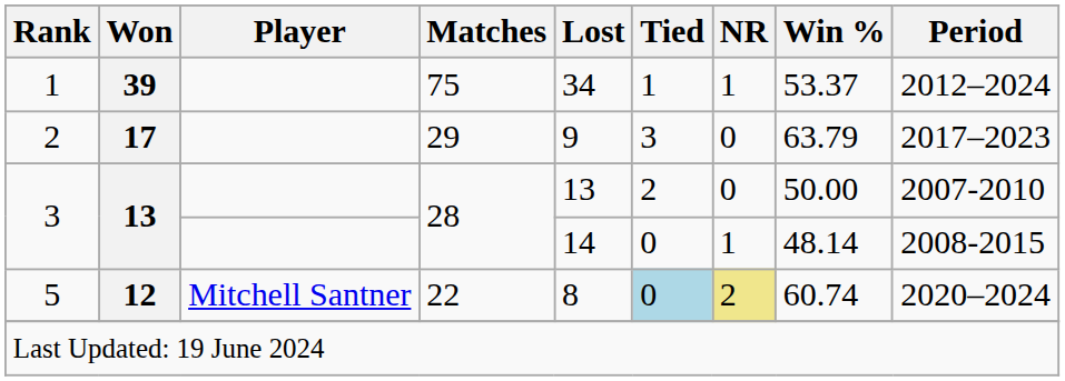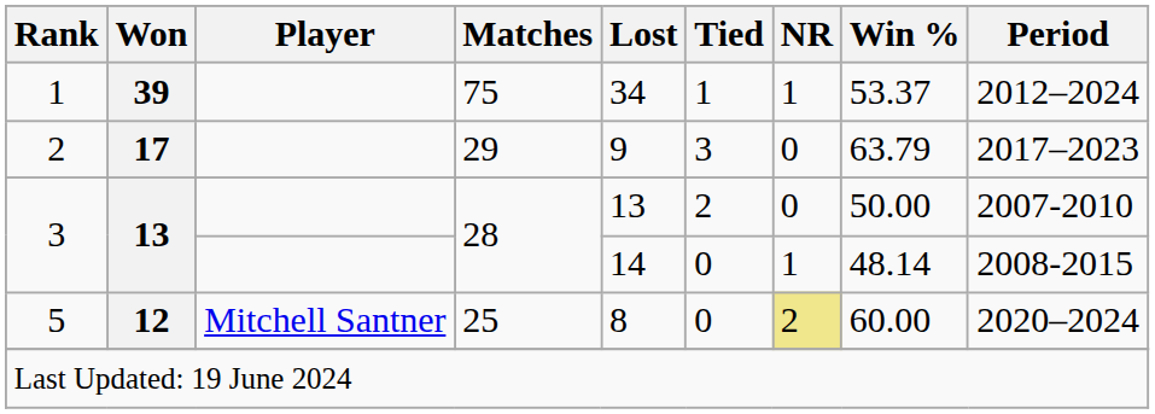 <table class="wikitable plainrowheaders sortable">
 <tr>
 <th scope=col>Rank</th>
 <th scope=col>Won</th>
 <th scope=col>Player</th>
 <th>Matches</th>
 <th>Lost</th>
 <th>Tied</th>
 <th>NR</th>
 <th>Win %</th>
 <th>Period</th>
 </tr>
 <tr>
 <td align=center>1</td>
 <th scope=row style=text-align:center;>39</th>
 <td></td>
 <td>75</td>
 <td>34</td>
 <td>1</td>
 <td>1</td>
 <td>53.37</td>
 <td>2012–2024</td>
 </tr>
 <tr>
 <td align=center>2</td>
 <th scope=row style=text-align:center;>17</th>
 <td></td>
 <td>29</td>
 <td>9</td>
 <td>3</td>
 <td>0</td>
 <td>63.79</td>
 <td>2017–2023</td>
 </tr>
 <tr>
 <td align=center rowspan=2>3</td>
 <th scope=row style=text-align:center; rowspan=2>13</th>
 <td></td>
 <td rowspan=2>28</td>
 <td>13</td>
 <td>2</td>
 <td>0</td>
 <td>50.00</td>
 <td>2007-2010</td>
 </tr>
 <tr>
 <td></td>
 <td>14</td>
 <td>0</td>
 <td>1</td>
 <td>48.14</td>
 <td>2008-2015</td>
 </tr>
 <tr>
 <td align=center>5</td>
 <th scope=row style=text-align:center;>12</th>
 <td><a href='#'>Mitchell Santner</a></td>
-<td>22</td>
+<td>25</td>
 <td>8</td>
-<td style="background: lightblue;">0</td>
+<td>0</td>
 <td style="background: khaki;">2</td>
-<td>60.74</td>
+<td>60.00</td>
 <td>2020–2024</td>
 </tr>
 <tr>
 </tr>
 <tr class=sortbottom>
 <td colspan=9><small>Last Updated: 19 June 2024</small></td>
 </tr>
 </table>
